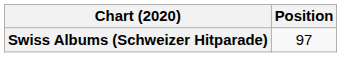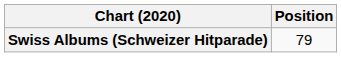 <table class="wikitable plainrowheaders" style="text-align:center">
 <tr>
 <th scope="col">Chart (2020)</th>
 <th scope="col">Position</th>
 </tr>
 <tr>
 <th scope="row">Swiss Albums (Schweizer Hitparade)</th>
-<td>97</td>
+<td>79</td>
 </tr>
 </table>
